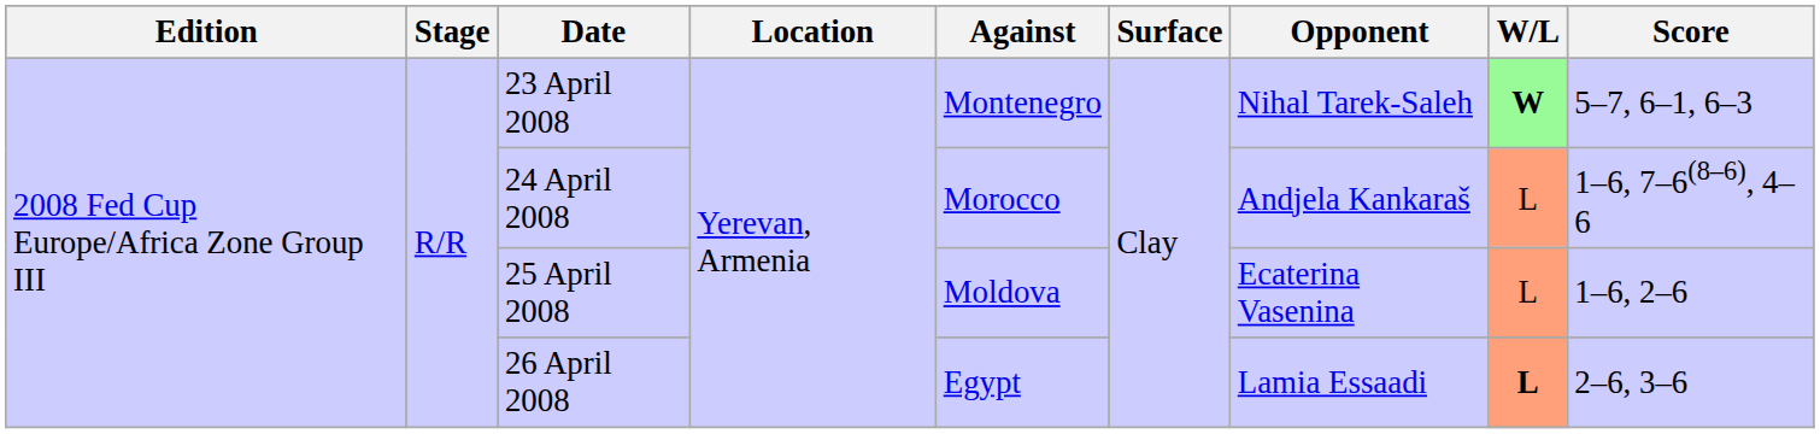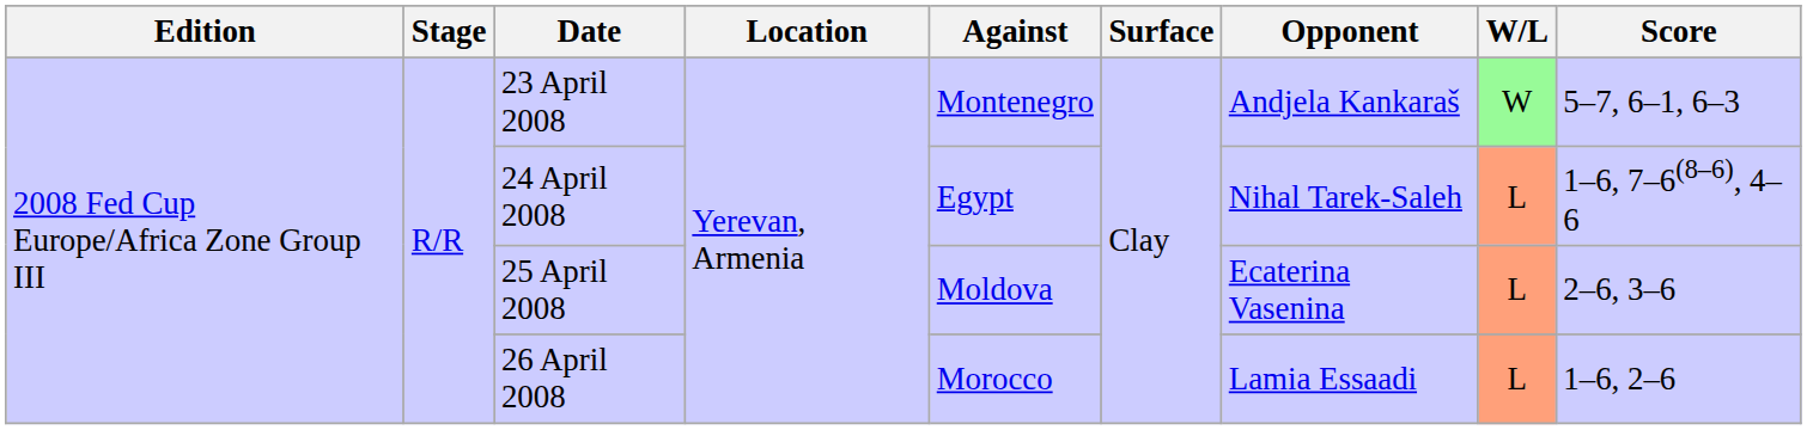 <table class=wikitable style=font-size:97%>
 <tr>
 <th>Edition</th>
 <th>Stage</th>
 <th>Date</th>
 <th>Location</th>
 <th>Against</th>
 <th>Surface</th>
 <th>Opponent</th>
 <th>W/L</th>
 <th>Score</th>
 </tr>
 <tr style="background:#ccf;">
 <td rowspan="4"><a href='#'>2008 Fed Cup</a> <br> Europe/Africa Zone Group III</td>
 <td rowspan="4"><a href='#'>R/R</a></td>
 <td>23 April 2008</td>
 <td rowspan="4"><a href='#'>Yerevan</a>, Armenia</td>
 <td> <a href='#'>Montenegro</a></td>
 <td rowspan="4">Clay</td>
-<td> <a href='#'>Nihal Tarek-Saleh</a></td>
-<td style="text-align:center; background:#98fb98;"><strong>W</strong></td>
+<td> <a href='#'>Andjela Kankaraš</a></td>
+<td style="text-align:center; background:#98fb98;">W</td>
 <td>5–7, 6–1, 6–3</td>
 </tr>
 <tr style="background:#ccf;">
 <td>24 April 2008</td>
-<td> <a href='#'>Morocco</a></td>
-<td> <a href='#'>Andjela Kankaraš</a></td>
+<td> <a href='#'>Egypt</a></td>
+<td> <a href='#'>Nihal Tarek-Saleh</a></td>
 <td style="text-align:center; background:#ffa07a;">L</td>
 <td>1–6, 7–6<sup>(8–6)</sup>, 4–6</td>
 </tr>
 <tr style="background:#ccf;">
 <td>25 April 2008</td>
 <td> <a href='#'>Moldova</a></td>
 <td> <a href='#'>Ecaterina Vasenina</a></td>
 <td style="text-align:center; background:#ffa07a;">L</td>
-<td>1–6, 2–6</td>
+<td>2–6, 3–6</td>
 </tr>
 <tr style="background:#ccf;">
 <td>26 April 2008</td>
-<td> <a href='#'>Egypt</a></td>
+<td> <a href='#'>Morocco</a></td>
 <td> <a href='#'>Lamia Essaadi</a></td>
-<td style="text-align:center; background:#ffa07a;"><strong>L</strong></td>
-<td>2–6, 3–6</td>
+<td style="text-align:center; background:#ffa07a;">L</td>
+<td>1–6, 2–6</td>
 </tr>
 </table>
